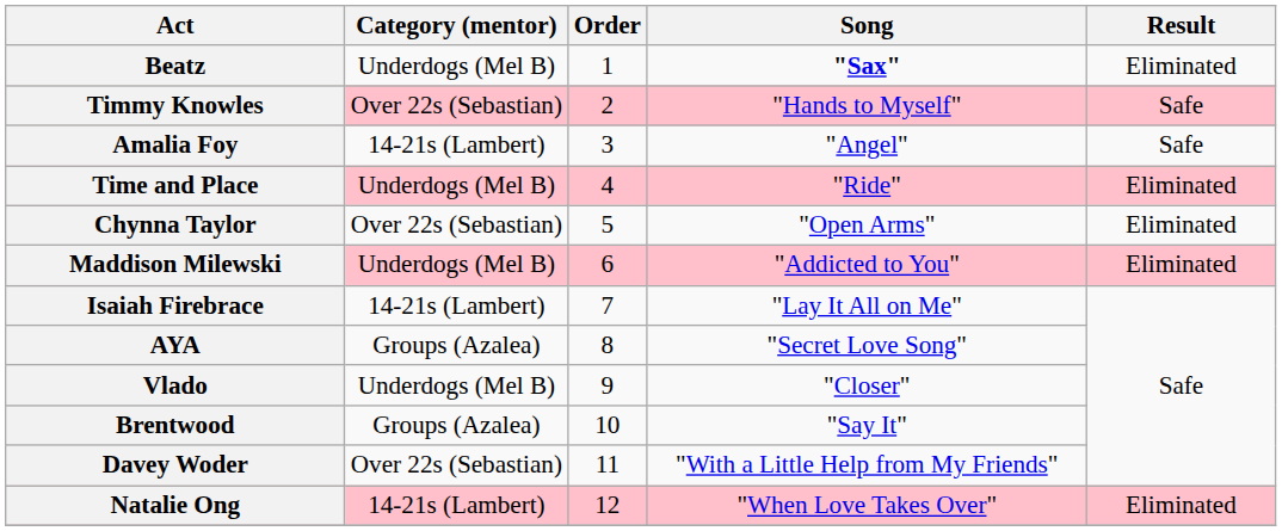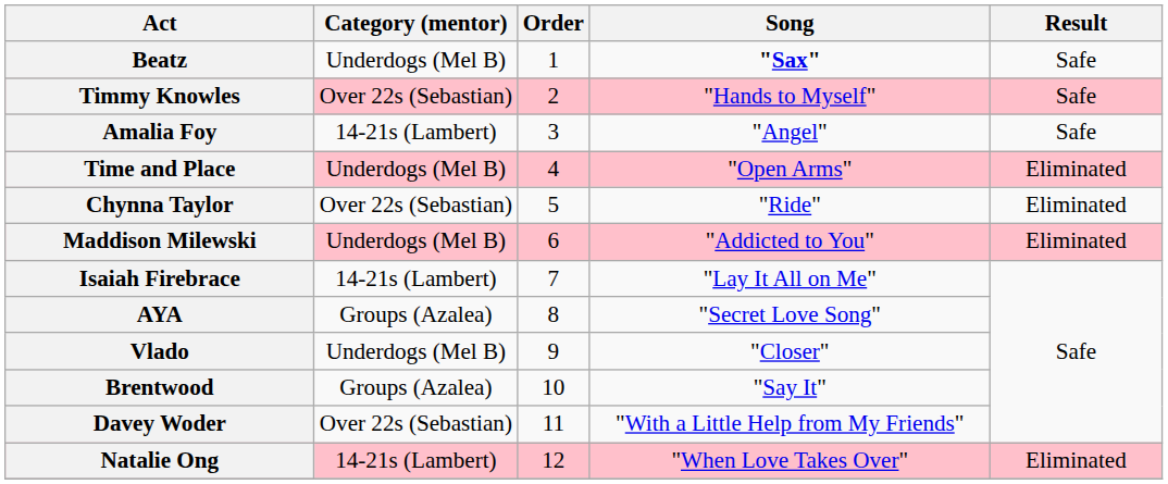 <table class="wikitable plainrowheaders" style="text-align:center;">
 <tr>
 <th scope="col" style="width:13em;">Act</th>
 <th scope="col">Category (mentor)</th>
 <th scope="col">Order</th>
 <th scope="col" style="width:17em;">Song</th>
 <th scope="col" style="width:7em;">Result</th>
 </tr>
 <tr>
 <th scope="row">Beatz</th>
 <td>Underdogs (Mel B)</td>
 <td>1</td>
 <td><strong>"<a href='#'>Sax</a>"</strong></td>
-<td>Eliminated</td>
+<td>Safe</td>
 </tr>
 <tr style="background:pink">
 <th scope="row">Timmy Knowles</th>
 <td>Over 22s (Sebastian)</td>
 <td>2</td>
 <td>"<a href='#'>Hands to Myself</a>"</td>
 <td>Safe</td>
 </tr>
 <tr>
 <th scope="row">Amalia Foy</th>
 <td>14-21s (Lambert)</td>
 <td>3</td>
 <td>"<a href='#'>Angel</a>"</td>
 <td>Safe</td>
 </tr>
 <tr style="background:pink">
 <th scope="row">Time and Place</th>
 <td>Underdogs (Mel B)</td>
 <td>4</td>
-<td>"<a href='#'>Ride</a>"</td>
+<td>"<a href='#'>Open Arms</a>"</td>
 <td>Eliminated</td>
 </tr>
 <tr>
 <th scope="row">Chynna Taylor</th>
 <td>Over 22s (Sebastian)</td>
 <td>5</td>
-<td>"<a href='#'>Open Arms</a>"</td>
+<td>"<a href='#'>Ride</a>"</td>
 <td>Eliminated</td>
 </tr>
 <tr style="background:pink">
 <th scope="row">Maddison Milewski</th>
 <td>Underdogs (Mel B)</td>
 <td>6</td>
 <td>"<a href='#'>Addicted to You</a>"</td>
 <td>Eliminated</td>
 </tr>
 <tr>
 <th scope="row">Isaiah Firebrace</th>
 <td>14-21s (Lambert)</td>
 <td>7</td>
 <td>"<a href='#'>Lay It All on Me</a>"</td>
 <td rowspan=5>Safe</td>
 </tr>
 <tr>
 <th scope="row">AYA</th>
 <td>Groups (Azalea)</td>
 <td>8</td>
 <td>"<a href='#'>Secret Love Song</a>"</td>
 </tr>
 <tr>
 <th scope="row">Vlado</th>
 <td>Underdogs (Mel B)</td>
 <td>9</td>
 <td>"<a href='#'>Closer</a>"</td>
 </tr>
 <tr>
 <th scope="row">Brentwood</th>
 <td>Groups (Azalea)</td>
 <td>10</td>
 <td>"<a href='#'>Say It</a>"</td>
 </tr>
 <tr>
 <th scope="row">Davey Woder</th>
 <td>Over 22s (Sebastian)</td>
 <td>11</td>
 <td>"<a href='#'>With a Little Help from My Friends</a>"</td>
 </tr>
 <tr style="background:pink">
 <th scope="row">Natalie Ong</th>
 <td>14-21s (Lambert)</td>
 <td>12</td>
 <td>"<a href='#'>When Love Takes Over</a>"</td>
 <td>Eliminated</td>
 </tr>
 <tr>
 </tr>
 </table>
